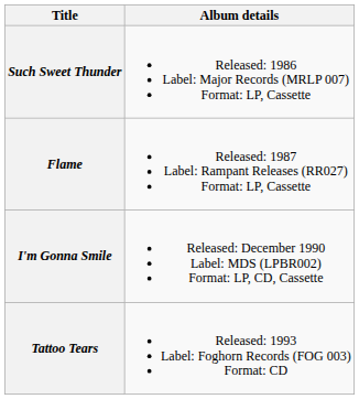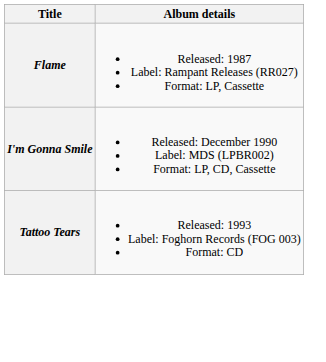 <table class="wikitable plainrowheaders" style="text-align:center;">
 <tr>
 <th>Title</th>
 <th>Album details</th>
-</tr>
-<tr>
-<th scope="row"><em>Such Sweet Thunder</em></th>
-<td><br><ul><li>Released: 1986</li><li>Label: Major Records (MRLP 007)</li><li>Format: LP, Cassette</li></ul></td>
 </tr>
 <tr>
 <th scope="row"><em>Flame</em></th>
 <td><br><ul><li>Released: 1987</li><li>Label: Rampant Releases (RR027)</li><li>Format: LP, Cassette</li></ul></td>
 </tr>
 <tr>
 <th scope="row"><em>I'm Gonna Smile</em></th>
 <td><br><ul><li>Released: December 1990</li><li>Label: MDS (LPBR002)</li><li>Format: LP, CD, Cassette</li></ul></td>
 </tr>
 <tr>
 <th scope="row"><em>Tattoo Tears</em></th>
 <td><br><ul><li>Released: 1993</li><li>Label: Foghorn Records (FOG 003)</li><li>Format: CD</li></ul></td>
 </tr>
 </table>
